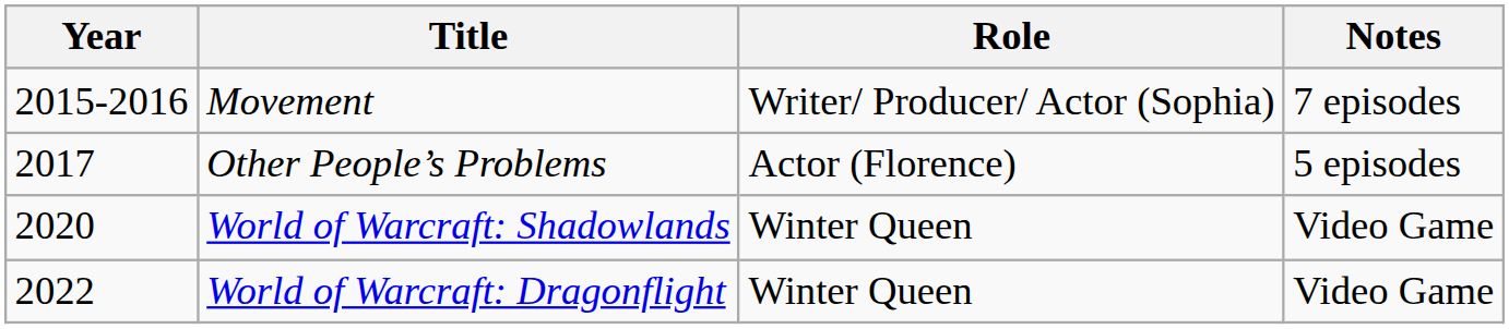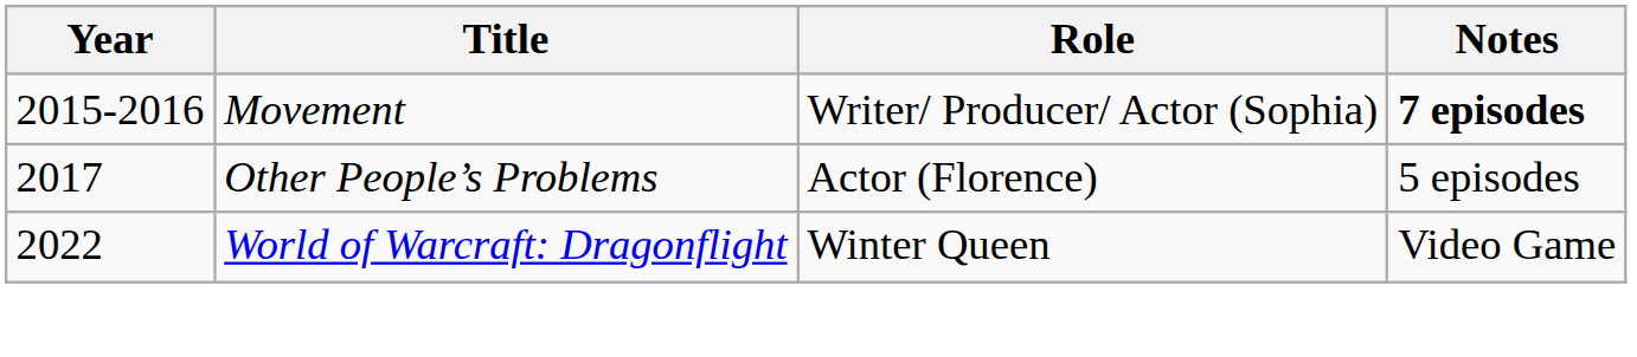 <table class="wikitable">
 <tr>
 <th>Year</th>
 <th>Title</th>
 <th>Role</th>
 <th class="wikitable">Notes</th>
 </tr>
 <tr>
 <td>2015-2016</td>
 <td><em>Movement</em></td>
 <td>Writer/ Producer/ Actor (Sophia)</td>
-<td>7 episodes</td>
+<td><strong>7 episodes</strong></td>
 </tr>
 <tr>
 <td>2017</td>
 <td><em>Other People’s Problems</em></td>
 <td>Actor (Florence)</td>
 <td>5 episodes</td>
 </tr>
 <tr>
-<td>2020</td>
-<td><em><a href='#'>World of Warcraft: Shadowlands</a></em></td>
-<td>Winter Queen</td>
-<td>Video Game</td>
-</tr>
-<tr>
 <td>2022</td>
 <td><em><a href='#'>World of Warcraft: Dragonflight</a></em></td>
 <td>Winter Queen</td>
 <td>Video Game</td>
 </tr>
 </table>
